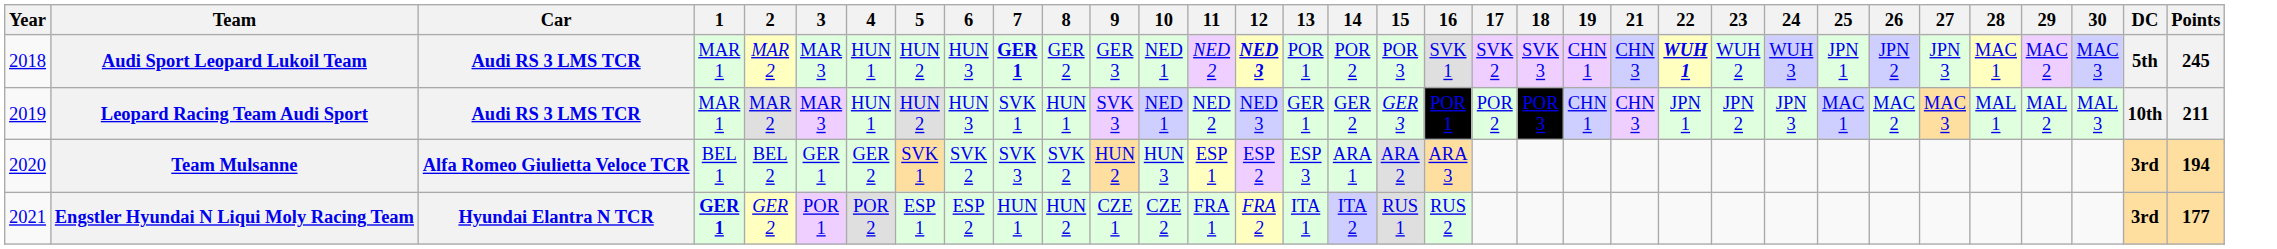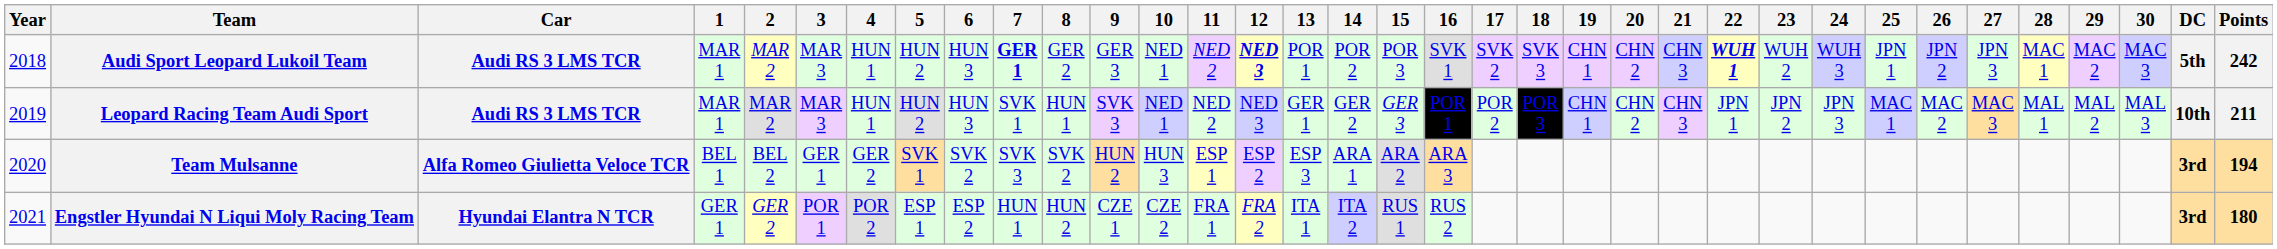 <table class="wikitable" style="text-align:center; font-size:85%">
 <tr>
 <th>Year</th>
 <th>Team</th>
 <th>Car</th>
 <th>1</th>
 <th>2</th>
 <th>3</th>
 <th>4</th>
 <th>5</th>
 <th>6</th>
 <th>7</th>
 <th>8</th>
 <th>9</th>
 <th>10</th>
 <th>11</th>
 <th>12</th>
 <th>13</th>
 <th>14</th>
 <th>15</th>
 <th>16</th>
 <th>17</th>
 <th>18</th>
 <th>19</th>
+<th>20</th>
 <th>21</th>
 <th>22</th>
 <th>23</th>
 <th>24</th>
 <th>25</th>
 <th>26</th>
 <th>27</th>
 <th>28</th>
 <th>29</th>
 <th>30</th>
 <th>DC</th>
 <th>Points</th>
 </tr>
 <tr>
 <td><a href='#'>2018</a></td>
 <th nowrap><a href='#'>Audi Sport Leopard Lukoil Team</a></th>
 <th nowrap><a href='#'>Audi RS 3 LMS TCR</a></th>
 <td style="background:#DFFFDF;"><a href='#'>MAR<br>1</a><br></td>
 <td style="background:#FFFFBF;"><em><a href='#'>MAR<br>2</a></em><br></td>
 <td style="background:#DFFFDF;"><a href='#'>MAR<br>3</a><br></td>
 <td style="background:#DFFFDF;"><a href='#'>HUN<br>1</a><br></td>
 <td style="background:#DFFFDF;"><a href='#'>HUN<br>2</a><br></td>
 <td style="background:#DFFFDF;"><a href='#'>HUN<br>3</a><br></td>
 <td style="background:#DFFFDF;"><strong><a href='#'>GER<br>1</a><br></strong></td>
 <td style="background:#DFFFDF;"><a href='#'>GER<br>2</a><br></td>
 <td style="background:#DFFFDF;"><a href='#'>GER<br>3</a><br></td>
 <td style="background:#DFFFDF;"><a href='#'>NED<br>1</a><br></td>
 <td style="background:#EFCFFF;"><em><a href='#'>NED<br>2</a></em><br></td>
 <td style="background:#FFFFBF;"><strong><em><a href='#'>NED<br>3</a></em></strong><br></td>
 <td style="background:#DFFFDF;"><a href='#'>POR<br>1</a><br></td>
 <td style="background:#DFFFDF;"><a href='#'>POR<br>2</a><br></td>
 <td style="background:#DFFFDF;"><a href='#'>POR<br>3</a><br></td>
 <td style="background:#DFDFDF;"><a href='#'>SVK<br>1</a><br></td>
 <td style="background:#EFCFFF;"><a href='#'>SVK<br>2</a><br></td>
 <td style="background:#EFCFFF;"><a href='#'>SVK<br>3</a><br></td>
 <td style="background:#EFCFFF;"><a href='#'>CHN<br>1</a><br></td>
+<td style="background:#EFCFFF;"><a href='#'>CHN<br>2</a><br></td>
 <td style="background:#CFCFFF;"><a href='#'>CHN<br>3</a><br></td>
 <td style="background:#FFFFBF;"><strong><em><a href='#'>WUH<br>1</a></em></strong><br></td>
 <td style="background:#DFFFDF;"><a href='#'>WUH<br>2</a><br></td>
 <td style="background:#CFCFFF;"><a href='#'>WUH<br>3</a><br></td>
 <td style="background:#DFFFDF;"><a href='#'>JPN<br>1</a><br></td>
 <td style="background:#CFCFFF;"><a href='#'>JPN<br>2</a><br></td>
 <td style="background:#DFFFDF;"><a href='#'>JPN<br>3</a><br></td>
 <td style="background:#FFFFBF;"><a href='#'>MAC<br>1</a><br></td>
 <td style="background:#EFCFFF;"><a href='#'>MAC<br>2</a><br></td>
 <td style="background:#CFCFFF;"><a href='#'>MAC<br>3</a><br></td>
 <th>5th</th>
-<th>245</th>
+<th>242</th>
 </tr>
 <tr>
 <td><a href='#'>2019</a></td>
 <th nowrap><a href='#'>Leopard Racing Team Audi Sport</a></th>
 <th nowrap><a href='#'>Audi RS 3 LMS TCR</a></th>
 <td style="background:#DFFFDF;"><a href='#'>MAR<br>1</a><br></td>
 <td style="background:#DFDFDF;"><a href='#'>MAR<br>2</a><br></td>
 <td style="background:#EFCFFF;"><a href='#'>MAR<br>3</a><br></td>
 <td style="background:#DFFFDF;"><a href='#'>HUN<br>1</a><br></td>
 <td style="background:#DFDFDF;"><a href='#'>HUN<br>2</a><br></td>
 <td style="background:#DFFFDF;"><a href='#'>HUN<br>3</a><br></td>
 <td style="background:#DFFFDF;"><a href='#'>SVK<br>1</a><br></td>
 <td style="background:#DFFFDF;"><a href='#'>HUN<br>1</a><br></td>
 <td style="background:#EFCFFF;"><a href='#'>SVK<br>3</a><br></td>
 <td style="background:#CFCFFF;"><a href='#'>NED<br>1</a><br></td>
 <td style="background:#DFFFDF;"><a href='#'>NED<br>2</a><br></td>
 <td style="background:#CFCFFF;"><a href='#'>NED<br>3</a><br></td>
 <td style="background:#DFFFDF;"><a href='#'>GER<br>1</a><br></td>
 <td style="background:#DFFFDF;"><a href='#'>GER<br>2</a><br></td>
 <td style="background:#DFFFDF;"><em><a href='#'>GER<br>3</a></em><br></td>
 <td style="background:#000000; color:white"><a href='#'><span>POR<br>1</span></a><br></td>
 <td style="background:#DFFFDF;"><a href='#'>POR<br>2</a><br></td>
 <td style="background:#000000; color:white"><a href='#'><span>POR<br>3</span></a><br></td>
 <td style="background:#CFCFFF;"><a href='#'>CHN<br>1</a><br></td>
+<td style="background:#DFFFDF;"><a href='#'>CHN<br>2</a><br></td>
 <td style="background:#EFCFFF;"><a href='#'>CHN<br>3</a><br></td>
 <td style="background:#DFFFDF;"><a href='#'>JPN<br>1</a><br></td>
 <td style="background:#DFFFDF;"><a href='#'>JPN<br>2</a><br></td>
 <td style="background:#DFFFDF;"><a href='#'>JPN<br>3</a><br></td>
 <td style="background:#CFCFFF;"><a href='#'>MAC<br>1</a><br></td>
 <td style="background:#DFFFDF;"><a href='#'>MAC<br>2</a><br></td>
 <td style="background:#FFDF9F;"><a href='#'>MAC<br>3</a><br></td>
 <td style="background:#DFFFDF;"><a href='#'>MAL<br>1</a><br></td>
 <td style="background:#DFFFDF;"><a href='#'>MAL<br>2</a><br></td>
 <td style="background:#DFFFDF;"><a href='#'>MAL<br>3</a><br></td>
 <th>10th</th>
 <th>211</th>
 </tr>
 <tr>
 <td><a href='#'>2020</a></td>
 <th nowrap><a href='#'>Team Mulsanne</a></th>
 <th nowrap><a href='#'>Alfa Romeo Giulietta Veloce TCR</a></th>
 <td style="background:#DFFFDF;"><a href='#'>BEL<br>1</a><br></td>
 <td style="background:#DFFFDF;"><a href='#'>BEL<br>2</a><br></td>
 <td style="background:#DFFFDF;"><a href='#'>GER<br>1</a><br></td>
 <td style="background:#DFFFDF;"><a href='#'>GER<br>2</a><br></td>
 <td style="background:#FFDF9F;"><a href='#'>SVK<br>1</a><br></td>
 <td style="background:#DFFFDF;"><a href='#'>SVK<br>2</a><br></td>
 <td style="background:#DFFFDF;"><a href='#'>SVK<br>3</a><br></td>
 <td style="background:#DFFFDF;"><a href='#'>SVK<br>2</a><br></td>
 <td style="background:#FFDF9F;"><a href='#'>HUN<br>2</a><br></td>
 <td style="background:#DFFFDF;"><a href='#'>HUN<br>3</a><br></td>
 <td style="background:#FFFFBF;"><a href='#'>ESP<br>1</a><br></td>
 <td style="background:#EFCFFF;"><a href='#'>ESP<br>2</a><br></td>
 <td style="background:#DFFFDF;"><a href='#'>ESP<br>3</a><br></td>
 <td style="background:#DFFFDF;"><a href='#'>ARA<br>1</a><br></td>
 <td style="background:#DFDFDF;"><a href='#'>ARA<br>2</a><br></td>
 <td style="background:#FFDF9F;"><a href='#'>ARA<br>3</a><br></td>
 <td></td>
 <td></td>
 <td></td>
 <td></td>
 <td></td>
 <td></td>
 <td></td>
 <td></td>
 <td></td>
 <td></td>
 <td></td>
 <td></td>
 <td></td>
+<td></td>
 <th style="background:#FFDF9F;">3rd</th>
 <th style="background:#FFDF9F;">194</th>
 </tr>
 <tr>
 <td><a href='#'>2021</a></td>
 <th nowrap><a href='#'>Engstler Hyundai N Liqui Moly Racing Team</a></th>
 <th nowrap><a href='#'>Hyundai Elantra N TCR</a></th>
-<td style="background:#DFFFDF;"><strong><a href='#'>GER<br>1</a><br></strong></td>
+<td style="background:#DFFFDF;"><a href='#'>GER<br>1</a><br></td>
 <td style="background:#FFFFBF;"><em><a href='#'>GER<br>2</a></em><br></td>
 <td style="background:#EFCFFF;"><a href='#'>POR<br>1</a><br></td>
 <td style="background:#DFDFDF;"><a href='#'>POR<br>2</a><br></td>
 <td style="background:#DFFFDF;"><a href='#'>ESP<br>1</a><br></td>
 <td style="background:#DFFFDF;"><a href='#'>ESP<br>2</a><br></td>
 <td style="background:#DFFFDF;"><a href='#'>HUN<br>1</a><br></td>
 <td style="background:#DFFFDF;"><a href='#'>HUN<br>2</a><br></td>
 <td style="background:#DFFFDF;"><a href='#'>CZE<br>1</a><br></td>
 <td style="background:#DFFFDF;"><a href='#'>CZE<br>2</a><br></td>
 <td style="background:#DFFFDF;"><a href='#'>FRA<br>1</a><br></td>
 <td style="background:#FFFFBF;"><em><a href='#'>FRA<br>2</a></em><br></td>
 <td style="background:#DFFFDF;"><a href='#'>ITA<br>1</a><br></td>
 <td style="background:#CFCFFF;"><a href='#'>ITA<br>2</a><br></td>
 <td style="background:#DFDFDF;"><a href='#'>RUS<br>1</a><br></td>
 <td style="background:#DFFFDF;"><a href='#'>RUS<br>2</a><br></td>
 <td></td>
 <td></td>
 <td></td>
 <td></td>
 <td></td>
 <td></td>
 <td></td>
 <td></td>
 <td></td>
 <td></td>
 <td></td>
 <td></td>
 <td></td>
+<td></td>
 <th style="background:#FFDF9F;">3rd</th>
-<th style="background:#FFDF9F;">177</th>
+<th style="background:#FFDF9F;">180</th>
 </tr>
 </table>
